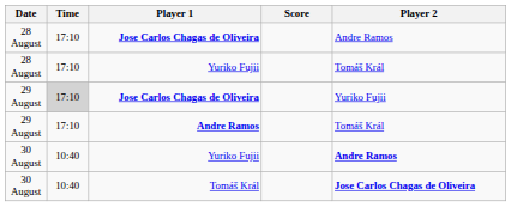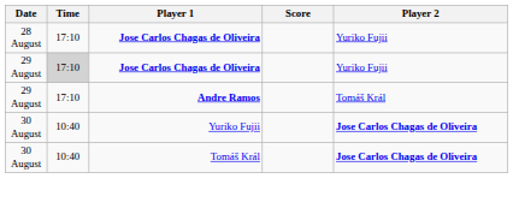 <table class="wikitable" style="font-size:90%; text-align:center">
 <tr>
 <th width="50">Date</th>
 <th width="50">Time</th>
 <th width="230">Player 1</th>
 <th width="90">Score</th>
 <th width="230">Player 2</th>
 </tr>
 <tr>
 <td>28 August</td>
 <td>17:10</td>
 <td align="right"><strong><a href='#'>Jose Carlos Chagas de Oliveira</a> </strong></td>
 <td> </td>
-<td align="left"> <a href='#'>Andre Ramos</a></td>
-</tr>
-<tr>
-<td>28 August</td>
-<td>17:10</td>
-<td align="right"><a href='#'>Yuriko Fujii</a> </td>
-<td> </td>
-<td align="left"> <a href='#'>Tomáš Král</a></td>
+<td align="left"> <a href='#'>Yuriko Fujii</a></td>
 </tr>
 <tr>
 <td>29 August</td>
 <td style="background: lightgrey;">17:10</td>
 <td align="right"><strong><a href='#'>Jose Carlos Chagas de Oliveira</a></strong> </td>
 <td> </td>
 <td align="left"> <a href='#'>Yuriko Fujii</a></td>
 </tr>
 <tr>
 <td>29 August</td>
 <td>17:10</td>
 <td align="right"><strong><a href='#'>Andre Ramos</a></strong> </td>
 <td> </td>
 <td align="left"> <a href='#'>Tomáš Král</a></td>
 </tr>
 <tr>
 <td>30 August</td>
 <td>10:40</td>
 <td align="right"><a href='#'>Yuriko Fujii</a> </td>
 <td> </td>
-<td align="left"> <strong><a href='#'>Andre Ramos</a></strong></td>
+<td align="left"> <strong><a href='#'>Jose Carlos Chagas de Oliveira</a></strong></td>
 </tr>
 <tr>
 <td>30 August</td>
 <td>10:40</td>
 <td align="right"><a href='#'>Tomáš Král</a> </td>
 <td> </td>
 <td align="left"> <strong><a href='#'>Jose Carlos Chagas de Oliveira</a></strong></td>
 </tr>
 </table>
